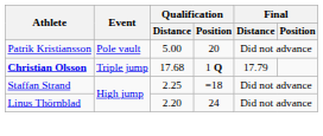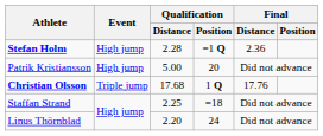 <table class=wikitable style="font-size:90%">
 <tr>
 <th rowspan="2">Athlete</th>
 <th rowspan="2">Event</th>
 <th colspan="2">Qualification</th>
 <th colspan="2">Final</th>
 </tr>
 <tr style="font-size:95%">
 <th>Distance</th>
 <th>Position</th>
 <th>Distance</th>
 <th>Position</th>
 </tr>
 <tr align=center>
+<td align=left><strong><a href='#'>Stefan Holm</a></strong></td>
+<td align=left><a href='#'>High jump</a></td>
+<td>2.28</td>
+<td>=1 <strong>Q</strong></td>
+<td>2.36</td>
+<td></td>
+</tr>
+<tr align=center>
 <td align=left><a href='#'>Patrik Kristiansson</a></td>
-<td align=left><a href='#'>Pole vault</a></td>
+<td align=left><a href='#'>High jump</a></td>
 <td>5.00</td>
 <td>20</td>
 <td colspan=2>Did not advance</td>
 </tr>
 <tr align=center>
 <td align=left><strong><a href='#'>Christian Olsson</a></strong></td>
 <td align=left><a href='#'>Triple jump</a></td>
 <td>17.68</td>
 <td>1 <strong>Q</strong></td>
-<td>17.79</td>
+<td>17.76</td>
 <td></td>
 </tr>
 <tr align=center>
 <td align=left><a href='#'>Staffan Strand</a></td>
 <td align=left rowspan=2><a href='#'>High jump</a></td>
 <td>2.25</td>
 <td>=18</td>
 <td colspan=2>Did not advance</td>
 </tr>
 <tr align=center>
 <td align=left><a href='#'>Linus Thörnblad</a></td>
 <td>2.20</td>
 <td>24</td>
 <td colspan=2>Did not advance</td>
 </tr>
 </table>
